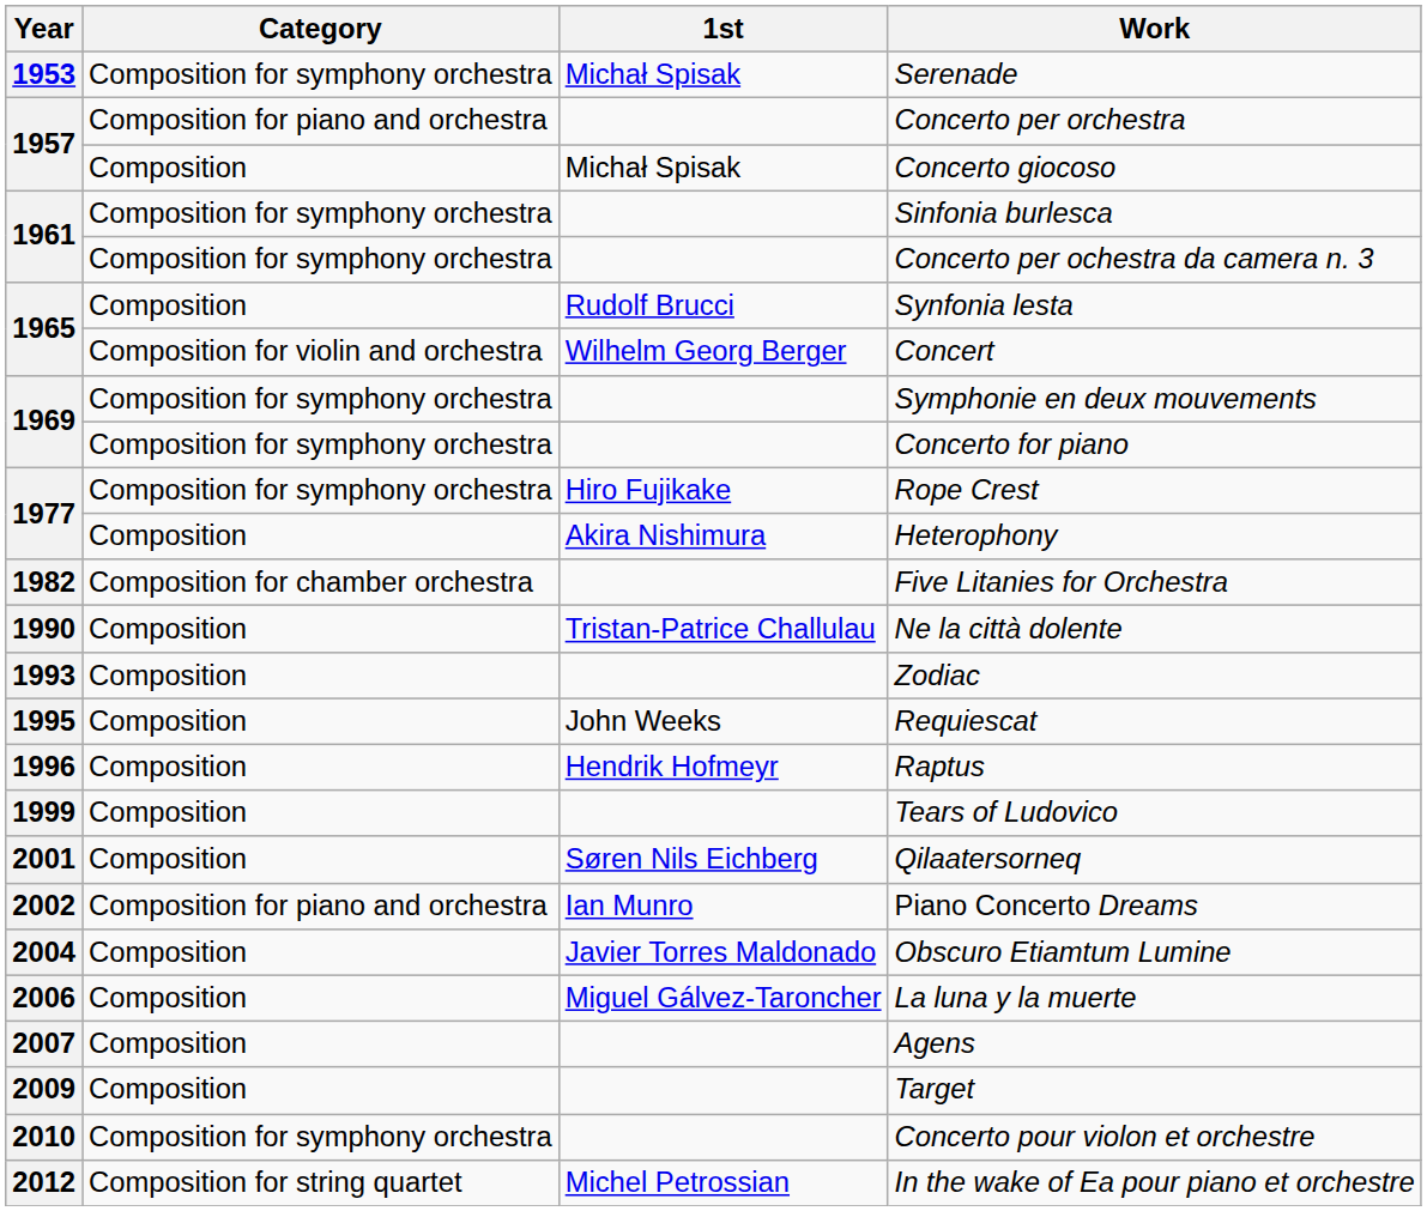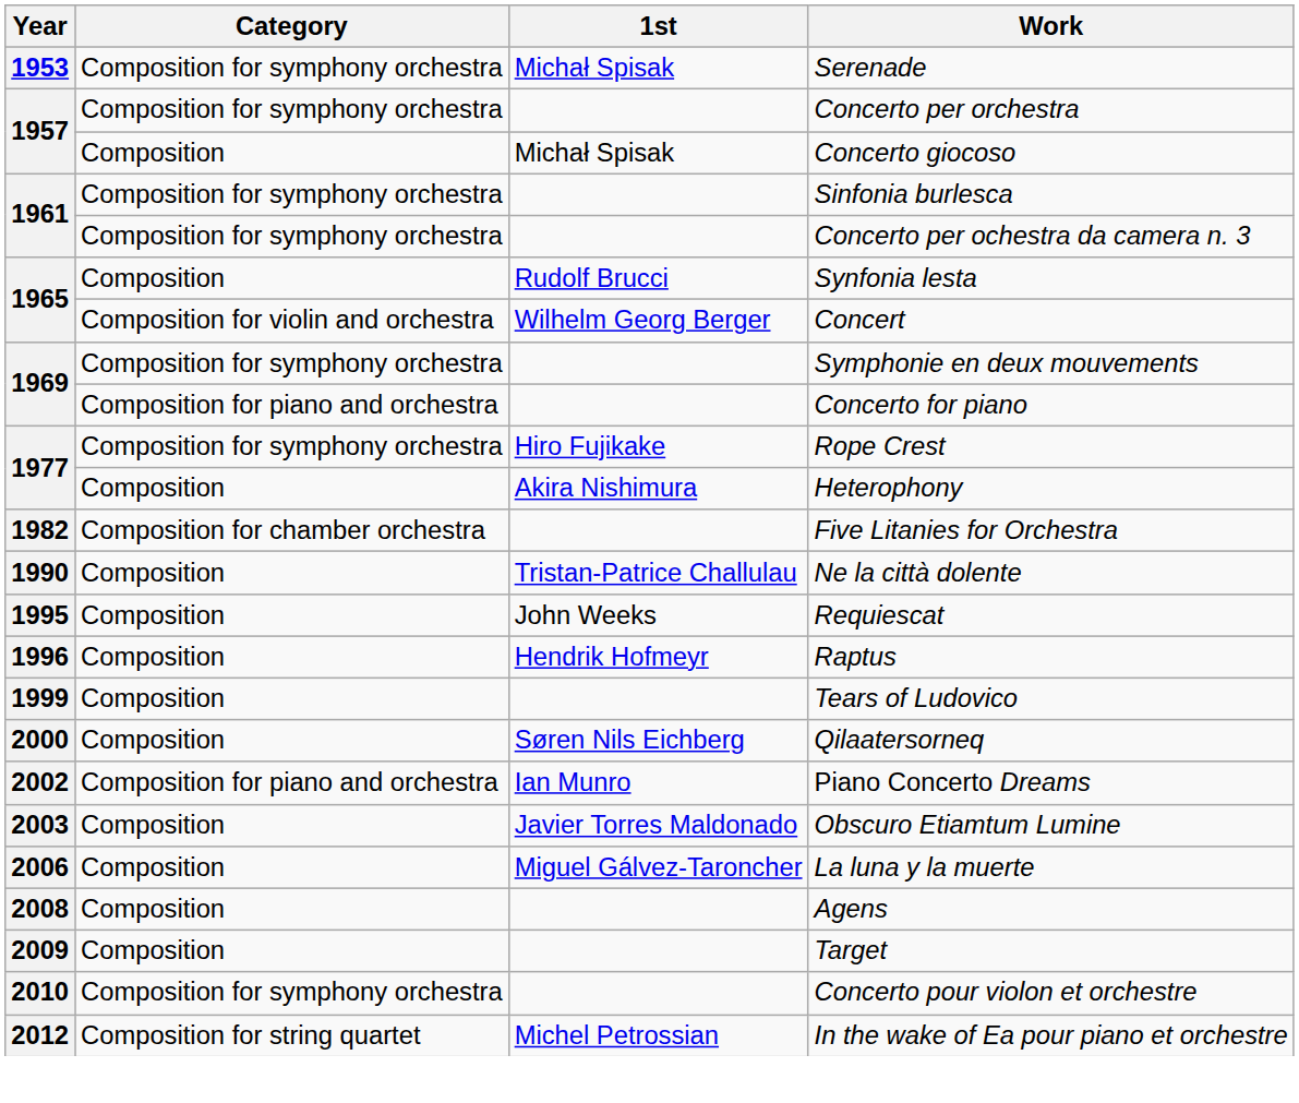 <table class="wikitable" style="font-size:97%;">
 <tr>
 <th>Year</th>
 <th>Category</th>
 <th>1st</th>
 <th>Work</th>
 </tr>
 <tr>
 <th><a href='#'>1953</a></th>
 <td>Composition for symphony orchestra</td>
 <td><a href='#'>Michał Spisak</a></td>
 <td><em>Serenade</em></td>
 </tr>
 <tr>
 <th rowspan=2>1957</th>
-<td>Composition for piano and orchestra</td>
+<td>Composition for symphony orchestra</td>
 <td></td>
 <td><em>Concerto per orchestra</em></td>
 </tr>
 <tr>
 <td>Composition</td>
 <td>Michał Spisak</td>
 <td><em>Concerto giocoso</em></td>
 </tr>
 <tr>
 <th rowspan=2>1961</th>
 <td>Composition for symphony orchestra</td>
 <td></td>
 <td><em>Sinfonia burlesca</em></td>
 </tr>
 <tr>
 <td>Composition for symphony orchestra</td>
 <td></td>
 <td><em>Concerto per ochestra da camera n. 3</em></td>
 </tr>
 <tr>
 <th rowspan=2>1965</th>
 <td>Composition</td>
 <td><a href='#'>Rudolf Brucci</a></td>
 <td><em>Synfonia lesta</em></td>
 </tr>
 <tr>
 <td>Composition for violin and orchestra</td>
 <td><a href='#'>Wilhelm Georg Berger</a></td>
 <td><em>Concert</em></td>
 </tr>
 <tr>
 <th rowspan=2>1969</th>
 <td>Composition for symphony orchestra</td>
 <td></td>
 <td><em>Symphonie en deux mouvements</em></td>
 </tr>
 <tr>
-<td>Composition for symphony orchestra</td>
+<td>Composition for piano and orchestra</td>
 <td></td>
 <td><em>Concerto for piano</em></td>
 </tr>
 <tr>
 <th rowspan=2>1977</th>
 <td>Composition for symphony orchestra</td>
 <td><a href='#'>Hiro Fujikake</a></td>
 <td><em>Rope Crest</em></td>
 </tr>
 <tr>
 <td>Composition</td>
 <td><a href='#'>Akira Nishimura</a></td>
 <td><em>Heterophony</em></td>
 </tr>
 <tr>
 <th>1982</th>
 <td>Composition for chamber orchestra</td>
 <td></td>
 <td><em>Five Litanies for Orchestra</em></td>
 </tr>
 <tr>
 <th>1990</th>
 <td>Composition</td>
 <td><a href='#'>Tristan-Patrice Challulau</a></td>
 <td><em>Ne la città dolente</em></td>
 </tr>
 <tr>
-<th>1993</th>
-<td>Composition</td>
-<td></td>
-<td><em>Zodiac</em></td>
-</tr>
-<tr>
 <th>1995</th>
 <td>Composition</td>
 <td>John Weeks</td>
 <td><em>Requiescat</em></td>
 </tr>
 <tr>
 <th>1996</th>
 <td>Composition</td>
 <td><a href='#'>Hendrik Hofmeyr</a></td>
 <td><em>Raptus</em></td>
 </tr>
 <tr>
 <th>1999</th>
 <td>Composition</td>
 <td></td>
 <td><em>Tears of Ludovico</em></td>
 </tr>
 <tr>
-<th>2001</th>
+<th>2000</th>
 <td>Composition</td>
 <td><a href='#'>Søren Nils Eichberg</a></td>
 <td><em>Qilaatersorneq</em></td>
 </tr>
 <tr>
 <th>2002</th>
 <td>Composition for piano and orchestra</td>
 <td><a href='#'>Ian Munro</a></td>
 <td>Piano Concerto <em>Dreams</em></td>
 </tr>
 <tr>
-<th>2004</th>
+<th>2003</th>
 <td>Composition</td>
 <td><a href='#'>Javier Torres Maldonado</a></td>
 <td><em>Obscuro Etiamtum Lumine</em></td>
 </tr>
 <tr>
 <th>2006</th>
 <td>Composition</td>
 <td><a href='#'>Miguel Gálvez-Taroncher</a></td>
 <td><em>La luna y la muerte</em></td>
 </tr>
 <tr>
-<th>2007</th>
+<th>2008</th>
 <td>Composition</td>
 <td></td>
 <td><em>Agens</em></td>
 </tr>
 <tr>
 <th>2009</th>
 <td>Composition</td>
 <td></td>
 <td><em>Target</em></td>
 </tr>
 <tr>
 <th>2010</th>
 <td>Composition for symphony orchestra</td>
 <td></td>
 <td><em>Concerto pour violon et orchestre</em></td>
 </tr>
 <tr>
 <th>2012</th>
 <td>Composition for string quartet</td>
 <td><a href='#'>Michel Petrossian</a></td>
 <td><em>In the wake of Ea pour piano et orchestre</em></td>
 </tr>
 </table>
